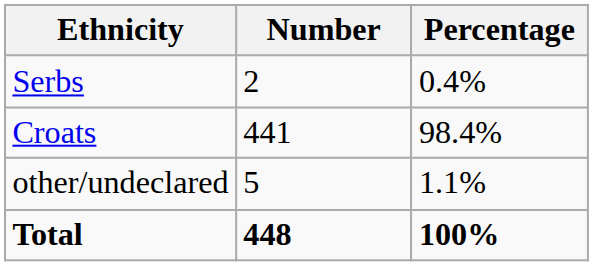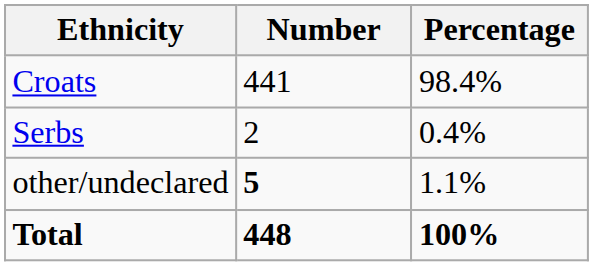 <table class="wikitable">
 <tr>
 <th width="100px">Ethnicity</th>
 <th width="80px">Number</th>
 <th width="80px">Percentage</th>
 </tr>
 <tr>
+<td><a href='#'>Croats</a></td>
+<td>441</td>
+<td>98.4%</td>
+</tr>
+<tr>
 <td><a href='#'>Serbs</a></td>
 <td>2</td>
 <td>0.4%</td>
 </tr>
 <tr>
-<td><a href='#'>Croats</a></td>
-<td>441</td>
-<td>98.4%</td>
-</tr>
-<tr>
 <td>other/undeclared</td>
-<td>5</td>
+<td><strong>5</strong></td>
 <td>1.1%</td>
 </tr>
 <tr>
 <td><strong>Total</strong></td>
 <td><strong>448</strong></td>
 <td><strong>100%</strong></td>
 </tr>
 </table>
